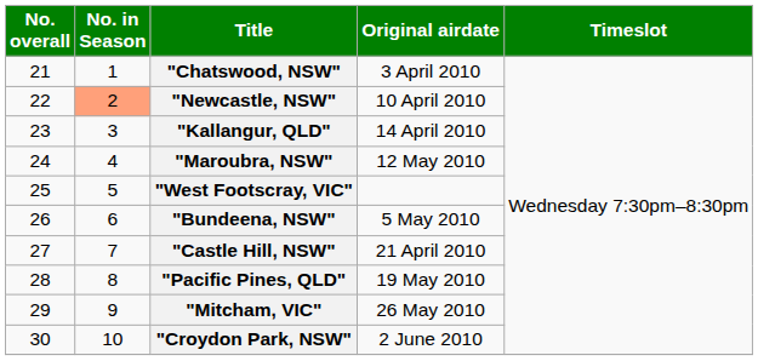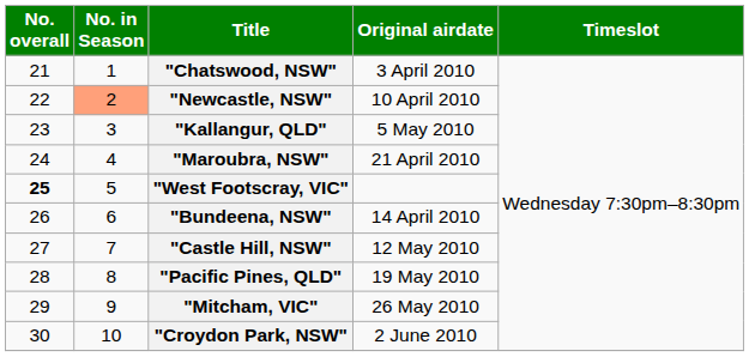 <table class="wikitable" style="text-align:center;">
 <tr>
 <th scope="col" style="background:green; color:white;">No. <br>overall</th>
 <th scope="col" style="background:green; color:white;">No. in<br> Season</th>
 <th scope="col" style="background:green; color:white;">Title</th>
 <th scope="col" style="background:green; color:white;">Original airdate</th>
 <th scope="row" style="background:green; color:white;">Timeslot</th>
 </tr>
 <tr>
 <td>21</td>
 <td>1</td>
 <th>"Chatswood, NSW"</th>
 <td>3 April 2010</td>
 <td rowspan="10">Wednesday 7:30pm–8:30pm</td>
 </tr>
 <tr>
 <td>22</td>
 <td style="background: lightsalmon;">2</td>
 <th>"Newcastle, NSW"</th>
 <td>10 April 2010</td>
 </tr>
 <tr>
 <td>23</td>
 <td>3</td>
 <th>"Kallangur, QLD"</th>
-<td>14 April 2010</td>
+<td>5 May 2010</td>
 </tr>
 <tr>
 <td>24</td>
 <td>4</td>
 <th>"Maroubra, NSW"</th>
-<td>12 May 2010</td>
+<td>21 April 2010</td>
 </tr>
 <tr>
-<td>25</td>
+<td><strong>25</strong></td>
 <td>5</td>
 <th>"West Footscray, VIC"</th>
 <td></td>
 </tr>
 <tr>
 <td>26</td>
 <td>6</td>
 <th>"Bundeena, NSW"</th>
-<td>5 May 2010</td>
+<td>14 April 2010</td>
 </tr>
 <tr>
 <td>27</td>
 <td>7</td>
 <th>"Castle Hill, NSW"</th>
-<td>21 April 2010</td>
+<td>12 May 2010</td>
 </tr>
 <tr>
 <td>28</td>
 <td>8</td>
 <th>"Pacific Pines, QLD"</th>
 <td>19 May 2010</td>
 </tr>
 <tr>
 <td>29</td>
 <td>9</td>
 <th>"Mitcham, VIC"</th>
 <td>26 May 2010</td>
 </tr>
 <tr>
 <td>30</td>
 <td>10</td>
 <th>"Croydon Park, NSW"</th>
 <td>2 June 2010</td>
 </tr>
 <tr>
 </tr>
 </table>
